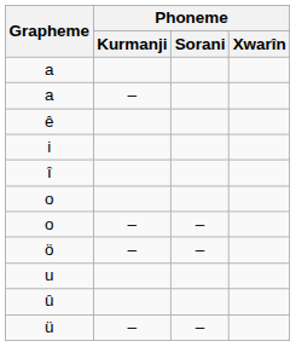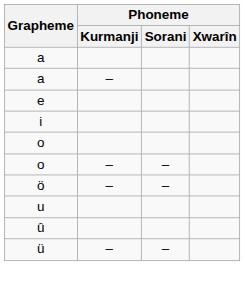 <table class="wikitable sortable" style="text-align: center;">
 <tr>
 <th rowspan="2">Grapheme</th>
 <th colspan="3">Phoneme</th>
 </tr>
 <tr>
 <th>Kurmanji</th>
 <th>Sorani</th>
 <th>Xwarîn</th>
 </tr>
 <tr>
 <td>a</td>
 <td></td>
 <td></td>
 <td></td>
 </tr>
 <tr>
 <td>a</td>
 <td>–</td>
 <td></td>
 <td></td>
 </tr>
 <tr>
-<td>ê</td>
+<td>e</td>
 <td></td>
 <td></td>
 <td></td>
 </tr>
 <tr>
 <td>i</td>
-<td></td>
-<td></td>
-<td></td>
-</tr>
-<tr>
-<td>î</td>
 <td></td>
 <td></td>
 <td></td>
 </tr>
 <tr>
 <td>o</td>
 <td></td>
 <td></td>
 <td></td>
 </tr>
 <tr>
 <td>o</td>
 <td>–</td>
 <td>–</td>
 <td></td>
 </tr>
 <tr>
 <td>ö</td>
 <td>–</td>
 <td>–</td>
 <td></td>
 </tr>
 <tr>
 <td>u</td>
 <td></td>
 <td></td>
 <td></td>
 </tr>
 <tr>
 <td>û</td>
 <td></td>
 <td></td>
 <td></td>
 </tr>
 <tr>
 <td>ü</td>
 <td>–</td>
 <td>–</td>
 <td></td>
 </tr>
 </table>
